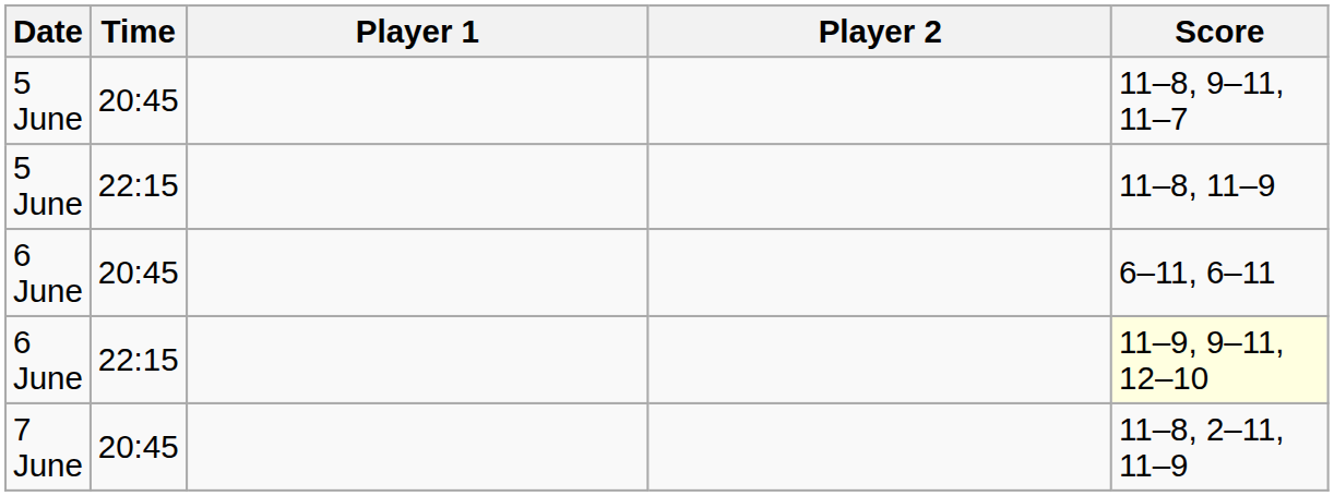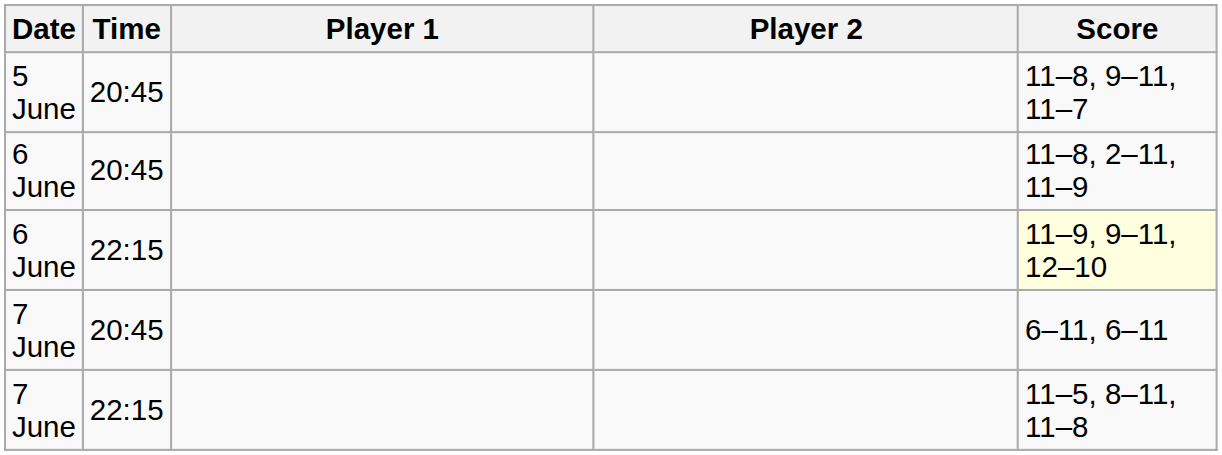 <table class="sortable wikitable" style="font-size:90%">
 <tr>
 <th width="30">Date</th>
 <th width="30">Time</th>
 <th width="200">Player 1</th>
 <th width="200">Player 2</th>
 <th width="90">Score</th>
 </tr>
 <tr>
 <td>5 June</td>
 <td>20:45</td>
 <td><strong></strong></td>
 <td></td>
 <td>11–8, 9–11, 11–7</td>
 </tr>
 <tr>
-<td>5 June</td>
-<td>22:15</td>
-<td><strong></strong></td>
-<td></td>
-<td>11–8, 11–9</td>
-</tr>
-<tr>
 <td>6 June</td>
 <td>20:45</td>
 <td><strong></strong></td>
 <td></td>
-<td>6–11, 6–11</td>
+<td>11–8, 2–11, 11–9</td>
 </tr>
 <tr>
 <td>6 June</td>
 <td>22:15</td>
 <td><strong></strong></td>
 <td></td>
 <td style="background: lightyellow;">11–9, 9–11, 12–10</td>
 </tr>
 <tr>
 <td>7 June</td>
 <td>20:45</td>
 <td></td>
 <td><strong></strong></td>
-<td>11–8, 2–11, 11–9</td>
+<td>6–11, 6–11</td>
+</tr>
+<tr>
+<td>7 June</td>
+<td>22:15</td>
+<td><strong></strong></td>
+<td></td>
+<td>11–5, 8–11, 11–8</td>
 </tr>
 </table>
